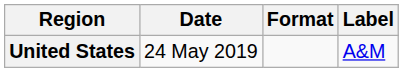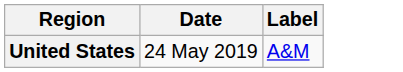 <table class="wikitable plainrowheaders">
 <tr>
 <th>Region</th>
 <th>Date</th>
-<th>Format</th>
 <th>Label</th>
 </tr>
 <tr>
 <th scope="row">United States</th>
 <td>24 May 2019</td>
-<td></td>
 <td><a href='#'>A&M</a></td>
 </tr>
 </table>
